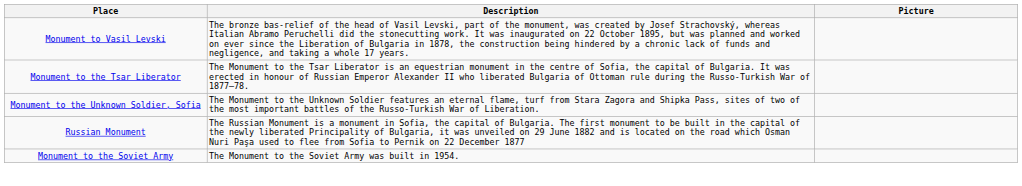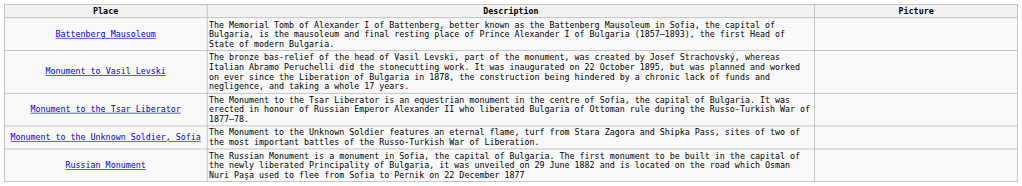 <table style="width:100%;" class="wikitable" border="1">
 <tr>
 <th width=8%>Place</th>
 <th width=24%>Description</th>
 <th width=8%>Picture</th>
+</tr>
+<tr>
+<td align="center"><a href='#'>Battenberg Mausoleum</a></td>
+<td align="left">The Memorial Tomb of Alexander I of Battenberg, better known as the Battenberg Mausoleum in Sofia, the capital of Bulgaria, is the mausoleum and final resting place of Prince Alexander I of Bulgaria (1857–1893), the first Head of State of modern Bulgaria.</td>
+<td align="center"></td>
 </tr>
 <tr>
 <td align="center"><a href='#'>Monument to Vasil Levski</a></td>
 <td align="left">The bronze bas-relief of the head of Vasil Levski, part of the monument, was created by Josef Strachovský, whereas Italian Abramo Peruchelli did the stonecutting work. It was inaugurated on 22 October 1895, but was planned and worked on ever since the Liberation of Bulgaria in 1878, the construction being hindered by a chronic lack of funds and negligence, and taking a whole 17 years.</td>
 <td align="center"></td>
 </tr>
 <tr>
 <td align="center"><a href='#'>Monument to the Tsar Liberator</a></td>
 <td align="left">The Monument to the Tsar Liberator is an equestrian monument in the centre of Sofia, the capital of Bulgaria. It was erected in honour of Russian Emperor Alexander II who liberated Bulgaria of Ottoman rule during the Russo-Turkish War of 1877–78.</td>
 <td align="center"></td>
 </tr>
 <tr>
 <td align="center"><a href='#'>Monument to the Unknown Soldier, Sofia</a></td>
 <td align="left">The Monument to the Unknown Soldier features an eternal flame, turf from Stara Zagora and Shipka Pass, sites of two of the most important battles of the Russo-Turkish War of Liberation.</td>
 <td align="center"></td>
 </tr>
 <tr>
 <td align="center"><a href='#'>Russian Monument</a></td>
 <td align="left">The Russian Monument is a monument in Sofia, the capital of Bulgaria. The first monument to be built in the capital of the newly liberated Principality of Bulgaria, it was unveiled on 29 June 1882 and is located on the road which Osman Nuri Paşa used to flee from Sofia to Pernik on 22 December 1877</td>
 <td align="center"></td>
 </tr>
-<tr>
-<td align="center"><a href='#'>Monument to the Soviet Army</a></td>
-<td align="left">The Monument to the Soviet Army was built in 1954.</td>
-<td align="center"></td>
-</tr>
 </table>
